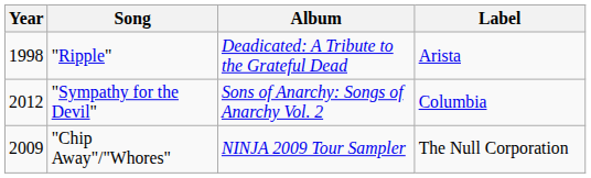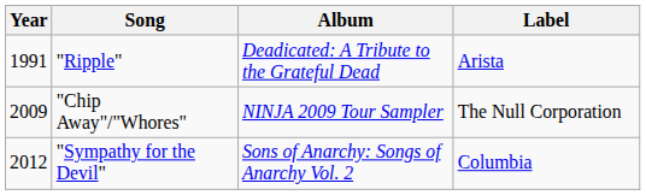 <table class="wikitable">
 <tr>
 <th>Year</th>
 <th style="width:150px;">Song</th>
 <th style="width:175px;">Album</th>
 <th style="width:150px;">Label</th>
 </tr>
 <tr>
-<td>1998</td>
+<td>1991</td>
 <td>"<a href='#'>Ripple</a>"</td>
 <td><em><a href='#'>Deadicated: A Tribute to the Grateful Dead</a></em></td>
 <td><a href='#'>Arista</a></td>
+</tr>
+<tr>
+<td>2009</td>
+<td>"Chip Away"/"Whores"</td>
+<td><em><a href='#'>NINJA 2009 Tour Sampler</a></em></td>
+<td>The Null Corporation</td>
 </tr>
 <tr>
 <td>2012</td>
 <td>"<a href='#'>Sympathy for the Devil</a>"</td>
 <td><em><a href='#'>Sons of Anarchy: Songs of Anarchy Vol. 2</a></em></td>
 <td><a href='#'>Columbia</a></td>
 </tr>
-<tr>
-<td>2009</td>
-<td>"Chip Away"/"Whores"</td>
-<td><em><a href='#'>NINJA 2009 Tour Sampler</a></em></td>
-<td>The Null Corporation</td>
-</tr>
 </table>
